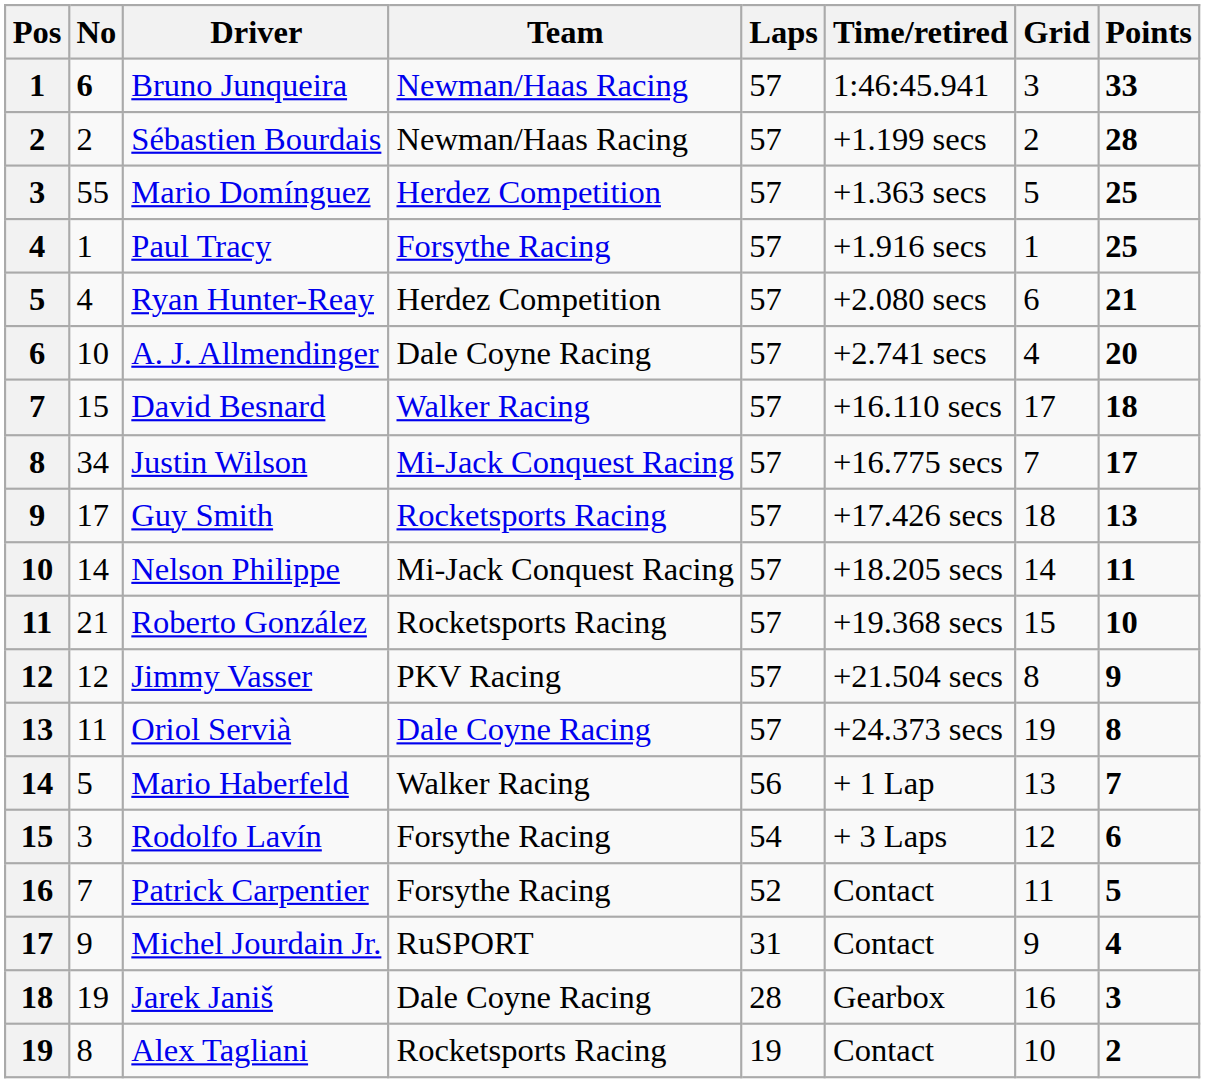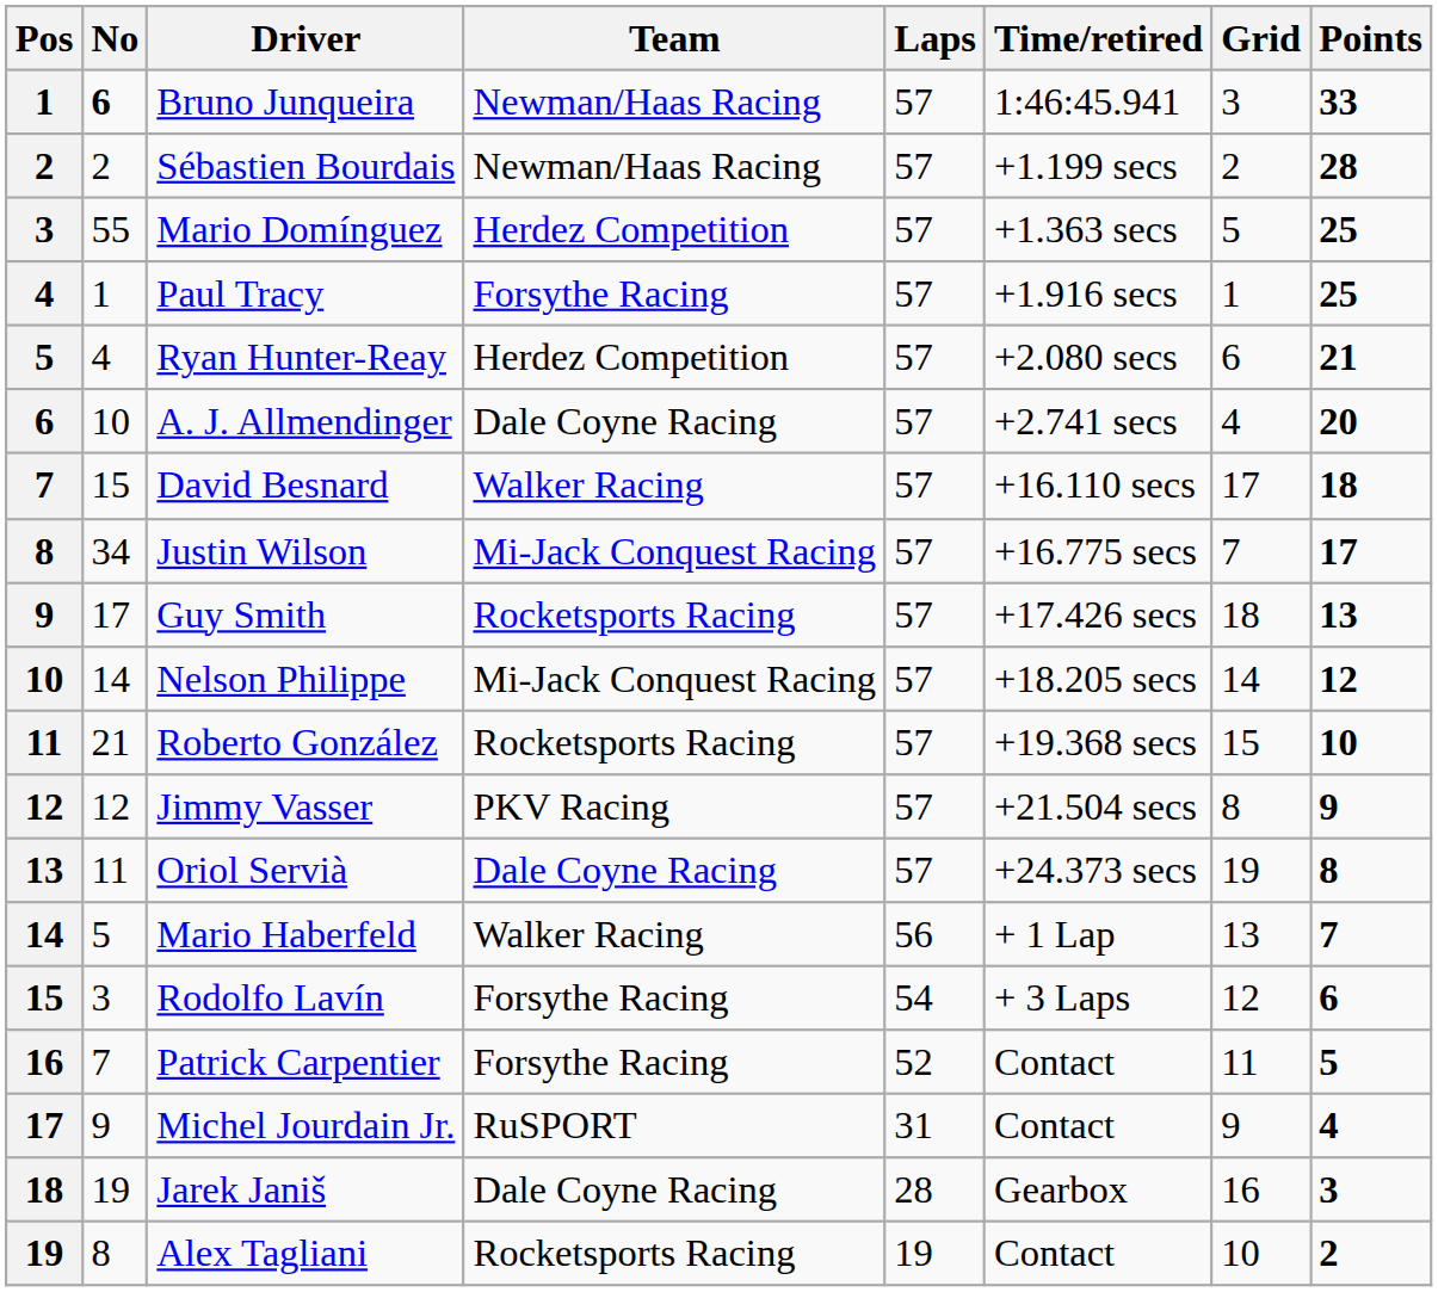 <table class="wikitable" style="font-size:95%;">
 <tr>
 <th>Pos</th>
 <th>No</th>
 <th>Driver</th>
 <th>Team</th>
 <th>Laps</th>
 <th>Time/retired</th>
 <th>Grid</th>
 <th>Points</th>
 </tr>
 <tr>
 <th>1</th>
 <td><strong>6</strong></td>
 <td> <a href='#'>Bruno Junqueira</a></td>
 <td><a href='#'>Newman/Haas Racing</a></td>
 <td>57</td>
 <td>1:46:45.941</td>
 <td>3</td>
 <td><strong>33</strong></td>
 </tr>
 <tr>
 <th>2</th>
 <td>2</td>
 <td> <a href='#'>Sébastien Bourdais</a></td>
 <td>Newman/Haas Racing</td>
 <td>57</td>
 <td>+1.199 secs</td>
 <td>2</td>
 <td><strong>28</strong></td>
 </tr>
 <tr>
 <th>3</th>
 <td>55</td>
 <td> <a href='#'>Mario Domínguez</a></td>
 <td><a href='#'>Herdez Competition</a></td>
 <td>57</td>
 <td>+1.363 secs</td>
 <td>5</td>
 <td><strong>25</strong></td>
 </tr>
 <tr>
 <th>4</th>
 <td>1</td>
 <td> <a href='#'>Paul Tracy</a></td>
 <td><a href='#'>Forsythe Racing</a></td>
 <td>57</td>
 <td>+1.916 secs</td>
 <td>1</td>
 <td><strong>25</strong></td>
 </tr>
 <tr>
 <th>5</th>
 <td>4</td>
 <td> <a href='#'>Ryan Hunter-Reay</a></td>
 <td>Herdez Competition</td>
 <td>57</td>
 <td>+2.080 secs</td>
 <td>6</td>
 <td><strong>21</strong></td>
 </tr>
 <tr>
 <th>6</th>
 <td>10</td>
 <td> <a href='#'>A. J. Allmendinger</a></td>
 <td>Dale Coyne Racing</td>
 <td>57</td>
 <td>+2.741 secs</td>
 <td>4</td>
 <td><strong>20</strong></td>
 </tr>
 <tr>
 <th>7</th>
 <td>15</td>
 <td> <a href='#'>David Besnard</a></td>
 <td><a href='#'>Walker Racing</a></td>
 <td>57</td>
 <td>+16.110 secs</td>
 <td>17</td>
 <td><strong>18</strong></td>
 </tr>
 <tr>
 <th>8</th>
 <td>34</td>
 <td> <a href='#'>Justin Wilson</a></td>
 <td><a href='#'>Mi-Jack Conquest Racing</a></td>
 <td>57</td>
 <td>+16.775 secs</td>
 <td>7</td>
 <td><strong>17</strong></td>
 </tr>
 <tr>
 <th>9</th>
 <td>17</td>
 <td> <a href='#'>Guy Smith</a></td>
 <td><a href='#'>Rocketsports Racing</a></td>
 <td>57</td>
 <td>+17.426 secs</td>
 <td>18</td>
 <td><strong>13</strong></td>
 </tr>
 <tr>
 <th>10</th>
 <td>14</td>
 <td> <a href='#'>Nelson Philippe</a></td>
 <td>Mi-Jack Conquest Racing</td>
 <td>57</td>
 <td>+18.205 secs</td>
 <td>14</td>
-<td><strong>11</strong></td>
+<td><strong>12</strong></td>
 </tr>
 <tr>
 <th>11</th>
 <td>21</td>
 <td> <a href='#'>Roberto González</a></td>
 <td>Rocketsports Racing</td>
 <td>57</td>
 <td>+19.368 secs</td>
 <td>15</td>
 <td><strong>10</strong></td>
 </tr>
 <tr>
 <th>12</th>
 <td>12</td>
 <td> <a href='#'>Jimmy Vasser</a></td>
 <td>PKV Racing</td>
 <td>57</td>
 <td>+21.504 secs</td>
 <td>8</td>
 <td><strong>9</strong></td>
 </tr>
 <tr>
 <th>13</th>
 <td>11</td>
 <td> <a href='#'>Oriol Servià</a></td>
 <td><a href='#'>Dale Coyne Racing</a></td>
 <td>57</td>
 <td>+24.373 secs</td>
 <td>19</td>
 <td><strong>8</strong></td>
 </tr>
 <tr>
 <th>14</th>
 <td>5</td>
 <td> <a href='#'>Mario Haberfeld</a></td>
 <td>Walker Racing</td>
 <td>56</td>
 <td>+ 1 Lap</td>
 <td>13</td>
 <td><strong>7</strong></td>
 </tr>
 <tr>
 <th>15</th>
 <td>3</td>
 <td> <a href='#'>Rodolfo Lavín</a></td>
 <td>Forsythe Racing</td>
 <td>54</td>
 <td>+ 3 Laps</td>
 <td>12</td>
 <td><strong>6</strong></td>
 </tr>
 <tr>
 <th>16</th>
 <td>7</td>
 <td> <a href='#'>Patrick Carpentier</a></td>
 <td>Forsythe Racing</td>
 <td>52</td>
 <td>Contact</td>
 <td>11</td>
 <td><strong>5</strong></td>
 </tr>
 <tr>
 <th>17</th>
 <td>9</td>
 <td> <a href='#'>Michel Jourdain Jr.</a></td>
 <td>RuSPORT</td>
 <td>31</td>
 <td>Contact</td>
 <td>9</td>
 <td><strong>4</strong></td>
 </tr>
 <tr>
 <th>18</th>
 <td>19</td>
 <td> <a href='#'>Jarek Janiš</a></td>
 <td>Dale Coyne Racing</td>
 <td>28</td>
 <td>Gearbox</td>
 <td>16</td>
 <td><strong>3</strong></td>
 </tr>
 <tr>
 <th>19</th>
 <td>8</td>
 <td> <a href='#'>Alex Tagliani</a></td>
 <td>Rocketsports Racing</td>
 <td>19</td>
 <td>Contact</td>
 <td>10</td>
 <td><strong>2</strong></td>
 </tr>
 </table>
